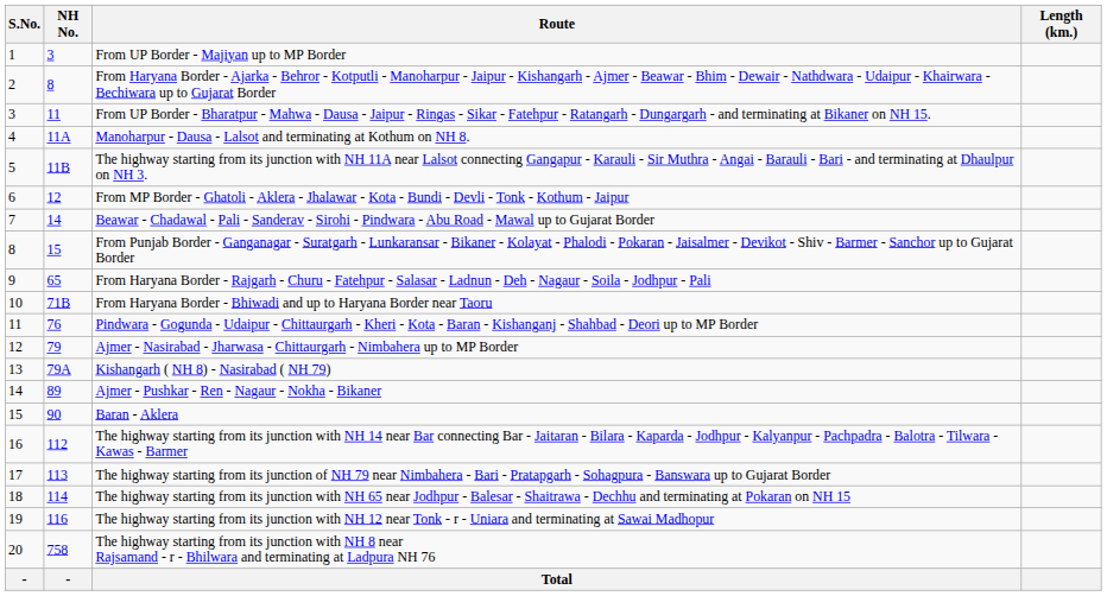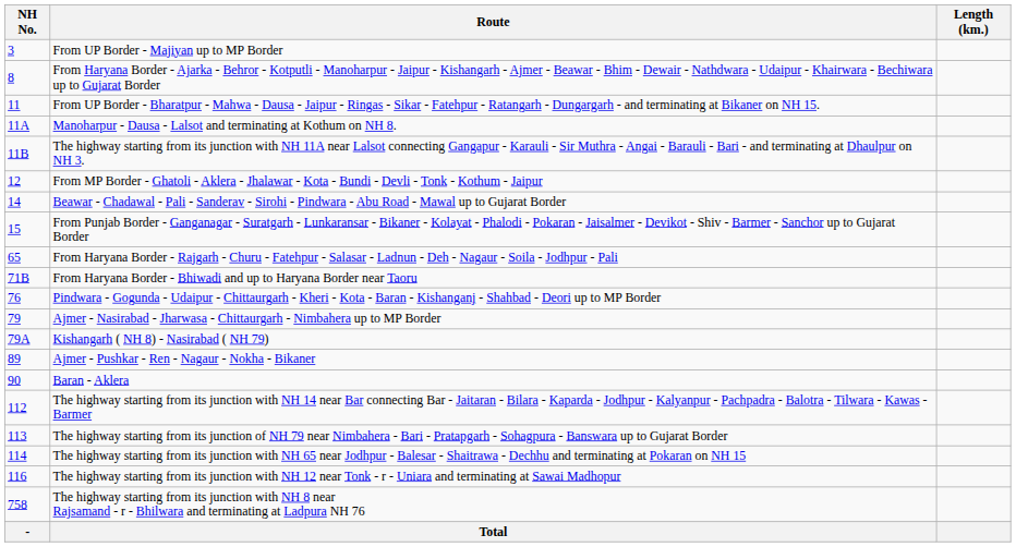 <table class="wikitable sortable">
 <tr>
-<th>S.No.</th>
 <th>NH No.</th>
 <th>Route</th>
 <th>Length (km.)</th>
 </tr>
 <tr>
-<td>1</td>
 <td><a href='#'>3</a></td>
 <td>From UP Border - <a href='#'>Majiyan</a>  up to MP Border</td>
 <td></td>
 </tr>
 <tr>
-<td>2</td>
 <td><a href='#'>8</a></td>
 <td>From <a href='#'>Haryana</a> Border - <a href='#'>Ajarka</a> - <a href='#'>Behror</a> - <a href='#'>Kotputli</a> - <a href='#'>Manoharpur</a> - <a href='#'>Jaipur</a> - <a href='#'>Kishangarh</a> - <a href='#'>Ajmer</a> - <a href='#'>Beawar</a> - <a href='#'>Bhim</a> - <a href='#'>Dewair</a> - <a href='#'>Nathdwara</a> - <a href='#'>Udaipur</a> - <a href='#'>Khairwara</a> - <a href='#'>Bechiwara</a>  up to <a href='#'>Gujarat</a> Border</td>
 <td></td>
 </tr>
 <tr>
-<td>3</td>
 <td><a href='#'>11</a></td>
 <td>From UP Border - <a href='#'>Bharatpur</a> - <a href='#'>Mahwa</a> - <a href='#'>Dausa</a> - <a href='#'>Jaipur</a> - <a href='#'>Ringas</a> - <a href='#'>Sikar</a> - <a href='#'>Fatehpur</a> - <a href='#'>Ratangarh</a> - <a href='#'>Dungargarh</a> - and terminating at <a href='#'>Bikaner</a> on <a href='#'>NH 15</a>.</td>
 <td></td>
 </tr>
 <tr>
-<td>4</td>
 <td><a href='#'>11A</a></td>
 <td><a href='#'>Manoharpur</a> - <a href='#'>Dausa</a> - <a href='#'>Lalsot</a> and terminating at Kothum on <a href='#'>NH 8</a>.</td>
 <td></td>
 </tr>
 <tr>
-<td>5</td>
 <td><a href='#'>11B</a></td>
 <td>The highway starting from its junction with  <a href='#'>NH 11A</a> near <a href='#'>Lalsot</a> connecting <a href='#'>Gangapur</a> - <a href='#'>Karauli</a> - <a href='#'>Sir Muthra</a> - <a href='#'>Angai</a> - <a href='#'>Barauli</a> - <a href='#'>Bari</a> - and terminating at <a href='#'>Dhaulpur</a> on  <a href='#'>NH 3</a>.</td>
 <td></td>
 </tr>
 <tr>
-<td>6</td>
 <td><a href='#'>12</a></td>
 <td>From MP Border - <a href='#'>Ghatoli</a> - <a href='#'>Aklera</a> - <a href='#'>Jhalawar</a> - <a href='#'>Kota</a> - <a href='#'>Bundi</a> - <a href='#'>Devli</a> - <a href='#'>Tonk</a> - <a href='#'>Kothum</a> - <a href='#'>Jaipur</a></td>
 <td></td>
 </tr>
 <tr>
-<td>7</td>
 <td><a href='#'>14</a></td>
 <td><a href='#'>Beawar</a> - <a href='#'>Chadawal</a> - <a href='#'>Pali</a> - <a href='#'>Sanderav</a> - <a href='#'>Sirohi</a> - <a href='#'>Pindwara</a> - <a href='#'>Abu Road</a> - <a href='#'>Mawal</a>  up to Gujarat Border</td>
 <td></td>
 </tr>
 <tr>
-<td>8</td>
 <td><a href='#'>15</a></td>
 <td>From Punjab Border - <a href='#'>Ganganagar</a> - <a href='#'>Suratgarh</a> - <a href='#'>Lunkaransar</a> - <a href='#'>Bikaner</a> - <a href='#'>Kolayat</a> - <a href='#'>Phalodi</a> - <a href='#'>Pokaran</a> - <a href='#'>Jaisalmer</a> - <a href='#'>Devikot</a> - Shiv - <a href='#'>Barmer</a> - <a href='#'>Sanchor</a>  up to Gujarat Border</td>
 <td></td>
 </tr>
 <tr>
-<td>9</td>
 <td><a href='#'>65</a></td>
 <td>From Haryana Border - <a href='#'>Rajgarh</a> - <a href='#'>Churu</a> - <a href='#'>Fatehpur</a> - <a href='#'>Salasar</a> - <a href='#'>Ladnun</a> - <a href='#'>Deh</a> - <a href='#'>Nagaur</a> - <a href='#'>Soila</a> - <a href='#'>Jodhpur</a> - <a href='#'>Pali</a></td>
 <td></td>
 </tr>
 <tr>
-<td>10</td>
 <td><a href='#'>71B</a></td>
 <td>From Haryana Border - <a href='#'>Bhiwadi</a> and up to Haryana Border near <a href='#'>Taoru</a></td>
 <td></td>
 </tr>
 <tr>
-<td>11</td>
 <td><a href='#'>76</a></td>
 <td><a href='#'>Pindwara</a> - <a href='#'>Gogunda</a> - <a href='#'>Udaipur</a> - <a href='#'>Chittaurgarh</a> - <a href='#'>Kheri</a> - <a href='#'>Kota</a> - <a href='#'>Baran</a> - <a href='#'>Kishanganj</a> - <a href='#'>Shahbad</a> - <a href='#'>Deori</a>  up to MP Border</td>
 <td></td>
 </tr>
 <tr>
-<td>12</td>
 <td><a href='#'>79</a></td>
 <td><a href='#'>Ajmer</a> - <a href='#'>Nasirabad</a> - <a href='#'>Jharwasa</a> - <a href='#'>Chittaurgarh</a> - <a href='#'>Nimbahera</a>  up to MP Border</td>
 <td></td>
 </tr>
 <tr>
-<td>13</td>
 <td><a href='#'>79A</a></td>
 <td><a href='#'>Kishangarh</a> ( <a href='#'>NH 8</a>) - <a href='#'>Nasirabad</a> ( <a href='#'>NH 79</a>)</td>
 <td></td>
 </tr>
 <tr>
-<td>14</td>
 <td><a href='#'>89</a></td>
 <td><a href='#'>Ajmer</a> - <a href='#'>Pushkar</a> - <a href='#'>Ren</a> - <a href='#'>Nagaur</a> - <a href='#'>Nokha</a> - <a href='#'>Bikaner</a></td>
 <td></td>
 </tr>
 <tr>
-<td>15</td>
 <td><a href='#'>90</a></td>
 <td><a href='#'>Baran</a> - <a href='#'>Aklera</a></td>
 <td></td>
 </tr>
 <tr>
-<td>16</td>
 <td><a href='#'>112</a></td>
 <td>The highway starting from its junction with <a href='#'>NH 14</a> near <a href='#'>Bar</a> connecting Bar - <a href='#'>Jaitaran</a> - <a href='#'>Bilara</a> - <a href='#'>Kaparda</a> - <a href='#'>Jodhpur</a> - <a href='#'>Kalyanpur</a> - <a href='#'>Pachpadra</a> - <a href='#'>Balotra</a> - <a href='#'>Tilwara</a> - <a href='#'>Kawas</a> - <a href='#'>Barmer</a></td>
 <td></td>
 </tr>
 <tr>
-<td>17</td>
 <td><a href='#'>113</a></td>
 <td>The highway starting from its junction of <a href='#'>NH 79</a> near <a href='#'>Nimbahera</a> - <a href='#'>Bari</a> - <a href='#'>Pratapgarh</a> - <a href='#'>Sohagpura</a> - <a href='#'>Banswara</a>  up to Gujarat Border</td>
 <td></td>
 </tr>
 <tr>
-<td>18</td>
 <td><a href='#'>114</a></td>
 <td>The highway starting from its junction with <a href='#'>NH 65</a> near <a href='#'>Jodhpur</a> - <a href='#'>Balesar</a> - <a href='#'>Shaitrawa</a> - <a href='#'>Dechhu</a> and terminating at <a href='#'>Pokaran</a> on <a href='#'>NH 15</a></td>
 <td></td>
 </tr>
 <tr>
-<td>19</td>
 <td><a href='#'>116</a></td>
 <td>The highway starting from its junction with  <a href='#'>NH 12</a> near <a href='#'>Tonk</a> - r - <a href='#'>Uniara</a> and terminating at  <a href='#'>Sawai Madhopur</a></td>
 <td></td>
 </tr>
 <tr>
-<td>20</td>
 <td><a href='#'>758</a></td>
 <td>The highway starting from its junction with  <a href='#'>NH 8</a> near<br><a href='#'>Rajsamand</a> - r - <a href='#'>Bhilwara</a> and terminating at  <a href='#'>Ladpura</a> NH 76</td>
 <td></td>
 </tr>
 <tr>
 <th>-</th>
-<th>-</th>
 <th>Total</th>
 <th></th>
 </tr>
 </table>
